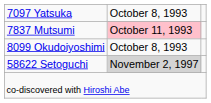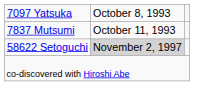 <table class="wikitable floatright" style="font-size: 0.9em;">
 <tr>
 <td><a href='#'>7097 Yatsuka</a></td>
 <td>October 8, 1993</td>
 <td></td>
 </tr>
 <tr>
 <td><a href='#'>7837 Mutsumi</a></td>
-<td style="background: pink;">October 11, 1993</td>
-<td></td>
-</tr>
-<tr>
-<td><a href='#'>8099 Okudoiyoshimi</a></td>
-<td>October 8, 1993</td>
+<td>October 11, 1993</td>
 <td></td>
 </tr>
 <tr>
 <td><a href='#'>58622 Setoguchi</a></td>
 <td style="background: lightgrey;">November 2, 1997</td>
 <td></td>
 </tr>
 <tr>
 <td colspan=3 style="font-size: smaller;"><br> co-discovered with <a href='#'>Hiroshi Abe</a></td>
 </tr>
 </table>
